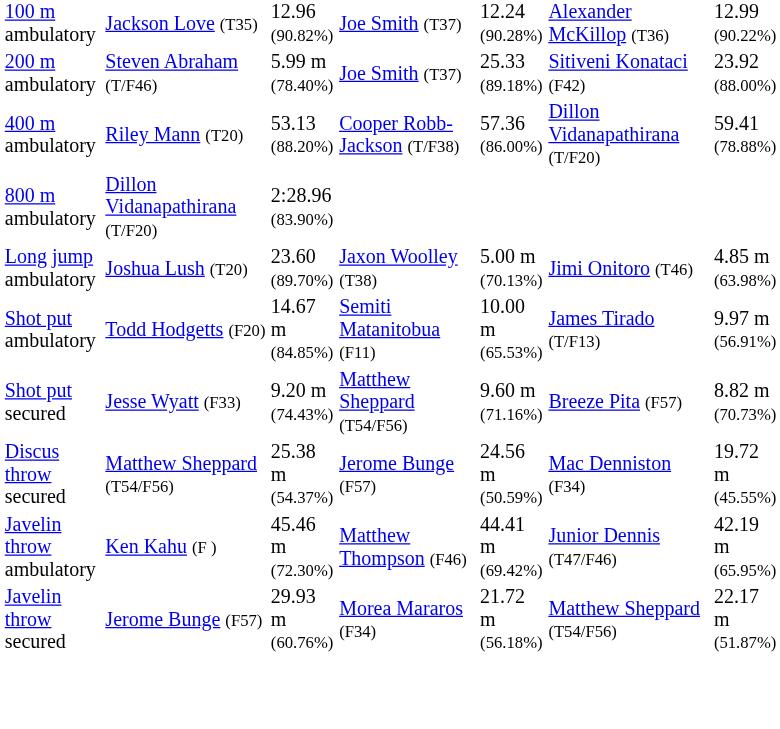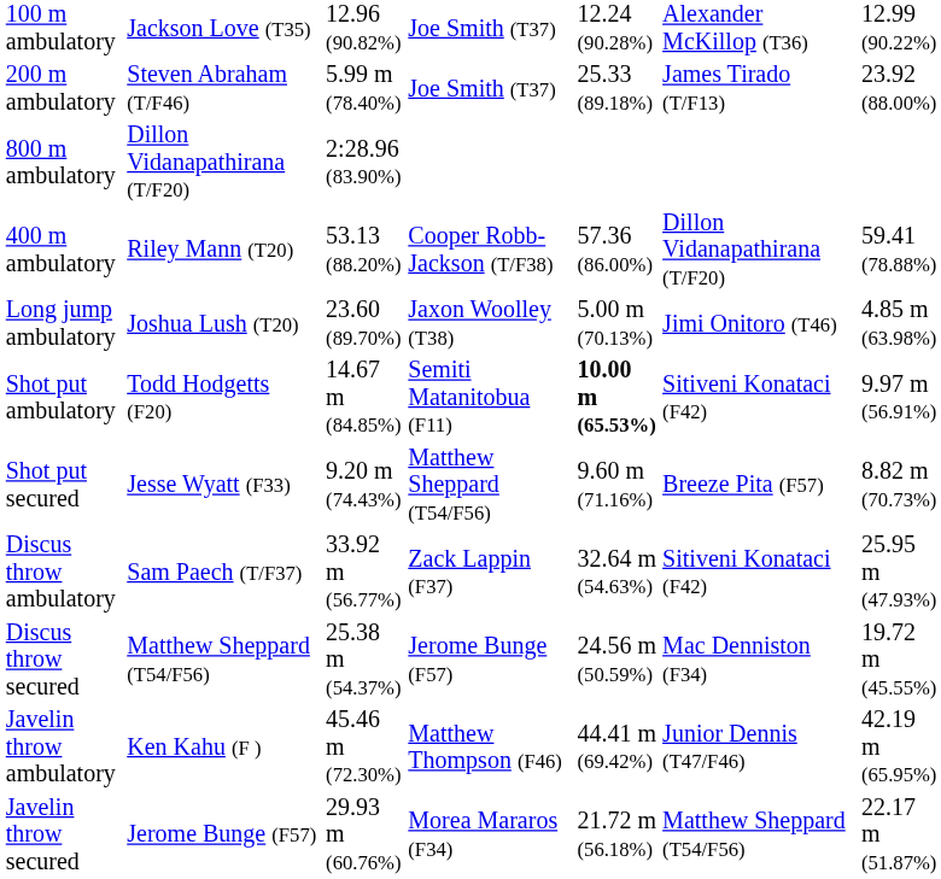 <table>
 <tr>
 <td><a href='#'>100 m</a> <br> ambulatory</td>
 <td><a href='#'>Jackson Love</a> <small>(T35)</small><br> </td>
 <td>12.96 <br><small>(90.82%)</small></td>
 <td><a href='#'>Joe Smith</a> <small>(T37)</small><br> </td>
 <td>12.24 <br><small>(90.28%)</small></td>
 <td><a href='#'>Alexander McKillop</a> <small>(T36)</small><br> </td>
 <td>12.99 <br><small>(90.22%)</small></td>
 </tr>
 <tr>
 <td><a href='#'>200 m</a> <br> ambulatory</td>
 <td><a href='#'>Steven Abraham</a> <small>(T/F46)</small><br> </td>
 <td>5.99 m <br><small>(78.40%)</small></td>
 <td><a href='#'>Joe Smith</a> <small>(T37)</small><br> </td>
 <td>25.33 <br><small>(89.18%)</small></td>
-<td><a href='#'>Sitiveni Konataci</a> <small>(F42)</small><br> </td>
+<td><a href='#'>James Tirado</a> <small>(T/F13)</small><br> </td>
 <td>23.92 <br><small>(88.00%)</small></td>
+</tr>
+<tr>
+<td><a href='#'>800 m</a> <br> ambulatory</td>
+<td><a href='#'>Dillon Vidanapathirana</a> <small>(T/F20)</small><br> </td>
+<td>2:28.96 <br><small>(83.90%)</small></td>
+<td></td>
+<td></td>
+<td></td>
+<td></td>
 </tr>
 <tr>
 <td><a href='#'>400 m</a> <br> ambulatory</td>
 <td><a href='#'>Riley Mann</a> <small>(T20)</small><br> </td>
 <td>53.13 <br><small>(88.20%)</small></td>
 <td><a href='#'>Cooper Robb-Jackson</a> <small>(T/F38)</small><br> </td>
 <td>57.36 <br><small>(86.00%)</small></td>
 <td><a href='#'>Dillon Vidanapathirana</a> <small>(T/F20)</small><br> </td>
 <td>59.41 <br><small>(78.88%)</small></td>
-</tr>
-<tr>
-<td><a href='#'>800 m</a> <br> ambulatory</td>
-<td><a href='#'>Dillon Vidanapathirana</a> <small>(T/F20)</small><br> </td>
-<td>2:28.96 <br><small>(83.90%)</small></td>
-<td></td>
-<td></td>
-<td></td>
-<td></td>
 </tr>
 <tr>
 <td><a href='#'>Long jump</a> <br> ambulatory</td>
 <td><a href='#'>Joshua Lush</a> <small>(T20)</small><br> </td>
 <td>23.60 <br><small>(89.70%)</small></td>
 <td><a href='#'>Jaxon Woolley</a> <small>(T38)</small><br> </td>
 <td>5.00 m <br><small>(70.13%)</small></td>
 <td><a href='#'>Jimi Onitoro</a> <small>(T46)</small><br> </td>
 <td>4.85 m <br><small>(63.98%)</small></td>
 </tr>
 <tr>
 <td><a href='#'>Shot put</a> <br> ambulatory</td>
 <td><a href='#'>Todd Hodgetts</a> <small>(F20)</small><br> </td>
 <td>14.67 m <br><small>(84.85%)</small></td>
 <td><a href='#'>Semiti Matanitobua</a> <small>(F11)</small><br> </td>
-<td>10.00 m <br><small>(65.53%)</small></td>
-<td><a href='#'>James Tirado</a> <small>(T/F13)</small><br> </td>
+<td><strong>10.00 m <br><small>(65.53%)</small></strong></td>
+<td><a href='#'>Sitiveni Konataci</a> <small>(F42)</small><br> </td>
 <td>9.97 m <br><small>(56.91%)</small></td>
 </tr>
 <tr>
 <td><a href='#'>Shot put</a> <br> secured</td>
 <td><a href='#'>Jesse Wyatt</a> <small>(F33)</small><br> </td>
 <td>9.20 m <br><small>(74.43%)</small></td>
 <td><a href='#'>Matthew Sheppard</a> <small>(T54/F56)</small><br> </td>
 <td>9.60 m <br><small>(71.16%)</small></td>
 <td><a href='#'>Breeze Pita</a> <small>(F57)</small><br> </td>
 <td>8.82 m <br><small>(70.73%)</small></td>
+</tr>
+<tr>
+<td><a href='#'>Discus throw</a> <br> ambulatory</td>
+<td><a href='#'>Sam Paech</a> <small>(T/F37)</small><br> </td>
+<td>33.92 m <br><small>(56.77%)</small></td>
+<td><a href='#'>Zack Lappin</a> <small>(F37)</small><br> </td>
+<td>32.64 m <br><small>(54.63%)</small></td>
+<td><a href='#'>Sitiveni Konataci</a> <small>(F42)</small><br> </td>
+<td>25.95 m <br><small>(47.93%)</small></td>
 </tr>
 <tr>
 <td><a href='#'>Discus throw</a> <br> secured</td>
 <td><a href='#'>Matthew Sheppard</a> <small>(T54/F56)</small><br> </td>
 <td>25.38 m <br><small>(54.37%)</small></td>
 <td><a href='#'>Jerome Bunge</a> <small>(F57)</small><br> </td>
 <td>24.56 m <br><small>(50.59%)</small></td>
 <td><a href='#'>Mac Denniston</a> <small>(F34)</small><br> </td>
 <td>19.72 m <br><small>(45.55%)</small></td>
 </tr>
 <tr>
 <td><a href='#'>Javelin throw</a><br> ambulatory</td>
 <td><a href='#'>Ken Kahu</a> <small>(F )</small><br> </td>
 <td>45.46 m <br><small>(72.30%)</small></td>
 <td><a href='#'>Matthew Thompson</a> <small>(F46)</small><br> </td>
 <td>44.41 m <br><small>(69.42%)</small></td>
 <td><a href='#'>Junior Dennis</a> <small>(T47/F46)</small><br> </td>
 <td>42.19 m <br><small>(65.95%)</small></td>
 </tr>
 <tr>
 <td><a href='#'>Javelin throw</a><br> secured</td>
 <td><a href='#'>Jerome Bunge</a> <small>(F57)</small><br> </td>
 <td>29.93 m <br><small>(60.76%)</small></td>
 <td><a href='#'>Morea Mararos</a> <small>(F34)</small><br> </td>
 <td>21.72 m <br><small>(56.18%)</small></td>
 <td><a href='#'>Matthew Sheppard</a> <small>(T54/F56)</small><br> </td>
 <td>22.17 m <br><small>(51.87%)</small></td>
 </tr>
 </table>
